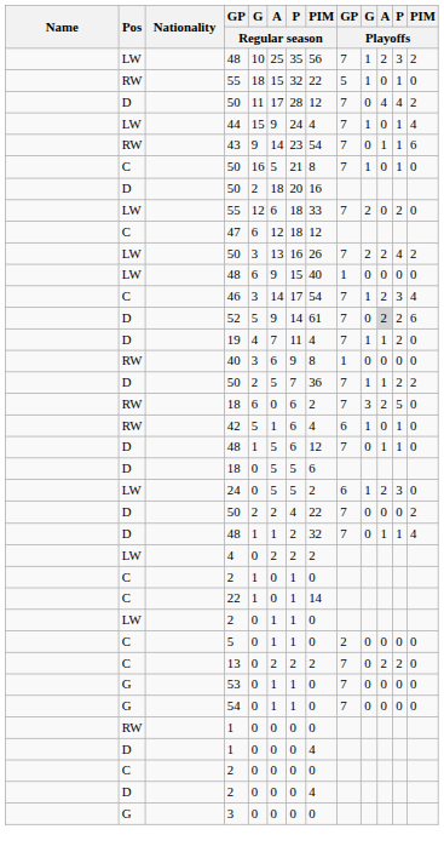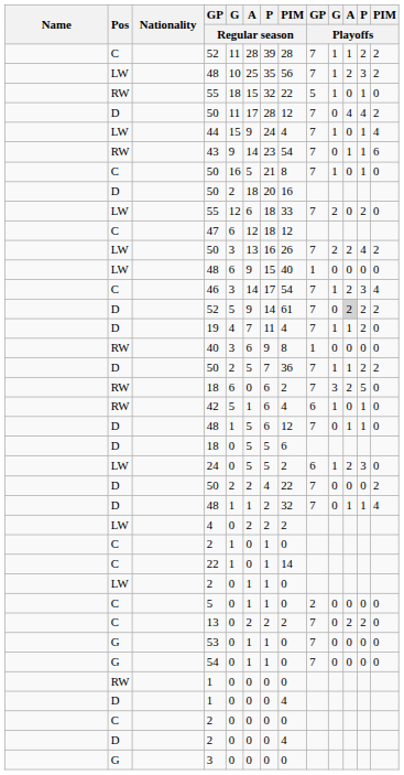 <table class="wikitable sortable" style="text-align:left; font-size:95%">
 <tr>
 <th rowspan="2" width="125px">Name</th>
 <th rowspan="2">Pos</th>
 <th rowspan="2" width="85px">Nationality</th>
 <th>GP</th>
 <th>G</th>
 <th>A</th>
 <th>P</th>
 <th>PIM</th>
 <th>GP</th>
 <th>G</th>
 <th>A</th>
 <th>P</th>
 <th>PIM</th>
 </tr>
 <tr class="unsortable">
 <th colspan="5">Regular season</th>
 <th colspan="5">Playoffs</th>
+</tr>
+<tr>
+<td></td>
+<td>C</td>
+<td></td>
+<td>52</td>
+<td>11</td>
+<td>28</td>
+<td>39</td>
+<td>28</td>
+<td>7</td>
+<td>1</td>
+<td>1</td>
+<td>2</td>
+<td>2</td>
 </tr>
 <tr>
 <td></td>
 <td>LW</td>
 <td></td>
 <td>48</td>
 <td>10</td>
 <td>25</td>
 <td>35</td>
 <td>56</td>
 <td>7</td>
 <td>1</td>
 <td>2</td>
 <td>3</td>
 <td>2</td>
 </tr>
 <tr>
 <td></td>
 <td>RW</td>
 <td></td>
 <td>55</td>
 <td>18</td>
 <td>15</td>
 <td>32</td>
 <td>22</td>
 <td>5</td>
 <td>1</td>
 <td>0</td>
 <td>1</td>
 <td>0</td>
 </tr>
 <tr>
 <td></td>
 <td>D</td>
 <td></td>
 <td>50</td>
 <td>11</td>
 <td>17</td>
 <td>28</td>
 <td>12</td>
 <td>7</td>
 <td>0</td>
 <td>4</td>
 <td>4</td>
 <td>2</td>
 </tr>
 <tr>
 <td></td>
 <td>LW</td>
 <td></td>
 <td>44</td>
 <td>15</td>
 <td>9</td>
 <td>24</td>
 <td>4</td>
 <td>7</td>
 <td>1</td>
 <td>0</td>
 <td>1</td>
 <td>4</td>
 </tr>
 <tr>
 <td></td>
 <td>RW</td>
 <td></td>
 <td>43</td>
 <td>9</td>
 <td>14</td>
 <td>23</td>
 <td>54</td>
 <td>7</td>
 <td>0</td>
 <td>1</td>
 <td>1</td>
 <td>6</td>
 </tr>
 <tr>
 <td></td>
 <td>C</td>
 <td></td>
 <td>50</td>
 <td>16</td>
 <td>5</td>
 <td>21</td>
 <td>8</td>
 <td>7</td>
 <td>1</td>
 <td>0</td>
 <td>1</td>
 <td>0</td>
 </tr>
 <tr>
 <td></td>
 <td>D</td>
 <td></td>
 <td>50</td>
 <td>2</td>
 <td>18</td>
 <td>20</td>
 <td>16</td>
 <td></td>
 <td></td>
 <td></td>
 <td></td>
 <td></td>
 </tr>
 <tr>
 <td></td>
 <td>LW</td>
 <td></td>
 <td>55</td>
 <td>12</td>
 <td>6</td>
 <td>18</td>
 <td>33</td>
 <td>7</td>
 <td>2</td>
 <td>0</td>
 <td>2</td>
 <td>0</td>
 </tr>
 <tr>
 <td></td>
 <td>C</td>
 <td></td>
 <td>47</td>
 <td>6</td>
 <td>12</td>
 <td>18</td>
 <td>12</td>
 <td></td>
 <td></td>
 <td></td>
 <td></td>
 <td></td>
 </tr>
 <tr>
 <td></td>
 <td>LW</td>
 <td></td>
 <td>50</td>
 <td>3</td>
 <td>13</td>
 <td>16</td>
 <td>26</td>
 <td>7</td>
 <td>2</td>
 <td>2</td>
 <td>4</td>
 <td>2</td>
 </tr>
 <tr>
 <td></td>
 <td>LW</td>
 <td></td>
 <td>48</td>
 <td>6</td>
 <td>9</td>
 <td>15</td>
 <td>40</td>
 <td>1</td>
 <td>0</td>
 <td>0</td>
 <td>0</td>
 <td>0</td>
 </tr>
 <tr>
 <td></td>
 <td>C</td>
 <td></td>
 <td>46</td>
 <td>3</td>
 <td>14</td>
 <td>17</td>
 <td>54</td>
 <td>7</td>
 <td>1</td>
 <td>2</td>
 <td>3</td>
 <td>4</td>
 </tr>
 <tr>
 <td></td>
 <td>D</td>
 <td></td>
 <td>52</td>
 <td>5</td>
 <td>9</td>
 <td>14</td>
 <td>61</td>
 <td>7</td>
 <td>0</td>
 <td style="background: lightgrey;">2</td>
 <td>2</td>
-<td>6</td>
+<td>2</td>
 </tr>
 <tr>
 <td></td>
 <td>D</td>
 <td></td>
 <td>19</td>
 <td>4</td>
 <td>7</td>
 <td>11</td>
 <td>4</td>
 <td>7</td>
 <td>1</td>
 <td>1</td>
 <td>2</td>
 <td>0</td>
 </tr>
 <tr>
 <td></td>
 <td>RW</td>
 <td></td>
 <td>40</td>
 <td>3</td>
 <td>6</td>
 <td>9</td>
 <td>8</td>
 <td>1</td>
 <td>0</td>
 <td>0</td>
 <td>0</td>
 <td>0</td>
 </tr>
 <tr>
 <td></td>
 <td>D</td>
 <td></td>
 <td>50</td>
 <td>2</td>
 <td>5</td>
 <td>7</td>
 <td>36</td>
 <td>7</td>
 <td>1</td>
 <td>1</td>
 <td>2</td>
 <td>2</td>
 </tr>
 <tr>
 <td></td>
 <td>RW</td>
 <td></td>
 <td>18</td>
 <td>6</td>
 <td>0</td>
 <td>6</td>
 <td>2</td>
 <td>7</td>
 <td>3</td>
 <td>2</td>
 <td>5</td>
 <td>0</td>
 </tr>
 <tr>
 <td></td>
 <td>RW</td>
 <td></td>
 <td>42</td>
 <td>5</td>
 <td>1</td>
 <td>6</td>
 <td>4</td>
 <td>6</td>
 <td>1</td>
 <td>0</td>
 <td>1</td>
 <td>0</td>
 </tr>
 <tr>
 <td></td>
 <td>D</td>
 <td></td>
 <td>48</td>
 <td>1</td>
 <td>5</td>
 <td>6</td>
 <td>12</td>
 <td>7</td>
 <td>0</td>
 <td>1</td>
 <td>1</td>
 <td>0</td>
 </tr>
 <tr>
 <td></td>
 <td>D</td>
 <td></td>
 <td>18</td>
 <td>0</td>
 <td>5</td>
 <td>5</td>
 <td>6</td>
 <td></td>
 <td></td>
 <td></td>
 <td></td>
 <td></td>
 </tr>
 <tr>
 <td></td>
 <td>LW</td>
 <td></td>
 <td>24</td>
 <td>0</td>
 <td>5</td>
 <td>5</td>
 <td>2</td>
 <td>6</td>
 <td>1</td>
 <td>2</td>
 <td>3</td>
 <td>0</td>
 </tr>
 <tr>
 <td></td>
 <td>D</td>
 <td></td>
 <td>50</td>
 <td>2</td>
 <td>2</td>
 <td>4</td>
 <td>22</td>
 <td>7</td>
 <td>0</td>
 <td>0</td>
 <td>0</td>
 <td>2</td>
 </tr>
 <tr>
 <td></td>
 <td>D</td>
 <td></td>
 <td>48</td>
 <td>1</td>
 <td>1</td>
 <td>2</td>
 <td>32</td>
 <td>7</td>
 <td>0</td>
 <td>1</td>
 <td>1</td>
 <td>4</td>
 </tr>
 <tr>
 <td></td>
 <td>LW</td>
 <td></td>
 <td>4</td>
 <td>0</td>
 <td>2</td>
 <td>2</td>
 <td>2</td>
 <td></td>
 <td></td>
 <td></td>
 <td></td>
 <td></td>
 </tr>
 <tr>
 <td></td>
 <td>C</td>
 <td></td>
 <td>2</td>
 <td>1</td>
 <td>0</td>
 <td>1</td>
 <td>0</td>
 <td></td>
 <td></td>
 <td></td>
 <td></td>
 <td></td>
 </tr>
 <tr>
 <td></td>
 <td>C</td>
 <td></td>
 <td>22</td>
 <td>1</td>
 <td>0</td>
 <td>1</td>
 <td>14</td>
 <td></td>
 <td></td>
 <td></td>
 <td></td>
 <td></td>
 </tr>
 <tr>
 <td></td>
 <td>LW</td>
 <td></td>
 <td>2</td>
 <td>0</td>
 <td>1</td>
 <td>1</td>
 <td>0</td>
 <td></td>
 <td></td>
 <td></td>
 <td></td>
 <td></td>
 </tr>
 <tr>
 <td></td>
 <td>C</td>
 <td></td>
 <td>5</td>
 <td>0</td>
 <td>1</td>
 <td>1</td>
 <td>0</td>
 <td>2</td>
 <td>0</td>
 <td>0</td>
 <td>0</td>
 <td>0</td>
 </tr>
 <tr>
 <td></td>
 <td>C</td>
 <td></td>
 <td>13</td>
 <td>0</td>
 <td>2</td>
 <td>2</td>
 <td>2</td>
 <td>7</td>
 <td>0</td>
 <td>2</td>
 <td>2</td>
 <td>0</td>
 </tr>
 <tr>
 <td></td>
 <td>G</td>
 <td></td>
 <td>53</td>
 <td>0</td>
 <td>1</td>
 <td>1</td>
 <td>0</td>
 <td>7</td>
 <td>0</td>
 <td>0</td>
 <td>0</td>
 <td>0</td>
 </tr>
 <tr>
 <td></td>
 <td>G</td>
 <td></td>
 <td>54</td>
 <td>0</td>
 <td>1</td>
 <td>1</td>
 <td>0</td>
 <td>7</td>
 <td>0</td>
 <td>0</td>
 <td>0</td>
 <td>0</td>
 </tr>
 <tr>
 <td></td>
 <td>RW</td>
 <td></td>
 <td>1</td>
 <td>0</td>
 <td>0</td>
 <td>0</td>
 <td>0</td>
 <td></td>
 <td></td>
 <td></td>
 <td></td>
 <td></td>
 </tr>
 <tr>
 <td></td>
 <td>D</td>
 <td></td>
 <td>1</td>
 <td>0</td>
 <td>0</td>
 <td>0</td>
 <td>4</td>
 <td></td>
 <td></td>
 <td></td>
 <td></td>
 <td></td>
 </tr>
 <tr>
 <td></td>
 <td>C</td>
 <td></td>
 <td>2</td>
 <td>0</td>
 <td>0</td>
 <td>0</td>
 <td>0</td>
 <td></td>
 <td></td>
 <td></td>
 <td></td>
 <td></td>
 </tr>
 <tr>
 <td></td>
 <td>D</td>
 <td></td>
 <td>2</td>
 <td>0</td>
 <td>0</td>
 <td>0</td>
 <td>4</td>
 <td></td>
 <td></td>
 <td></td>
 <td></td>
 <td></td>
 </tr>
 <tr>
 <td></td>
 <td>G</td>
 <td></td>
 <td>3</td>
 <td>0</td>
 <td>0</td>
 <td>0</td>
 <td>0</td>
 <td></td>
 <td></td>
 <td></td>
 <td></td>
 <td></td>
 </tr>
 </table>
